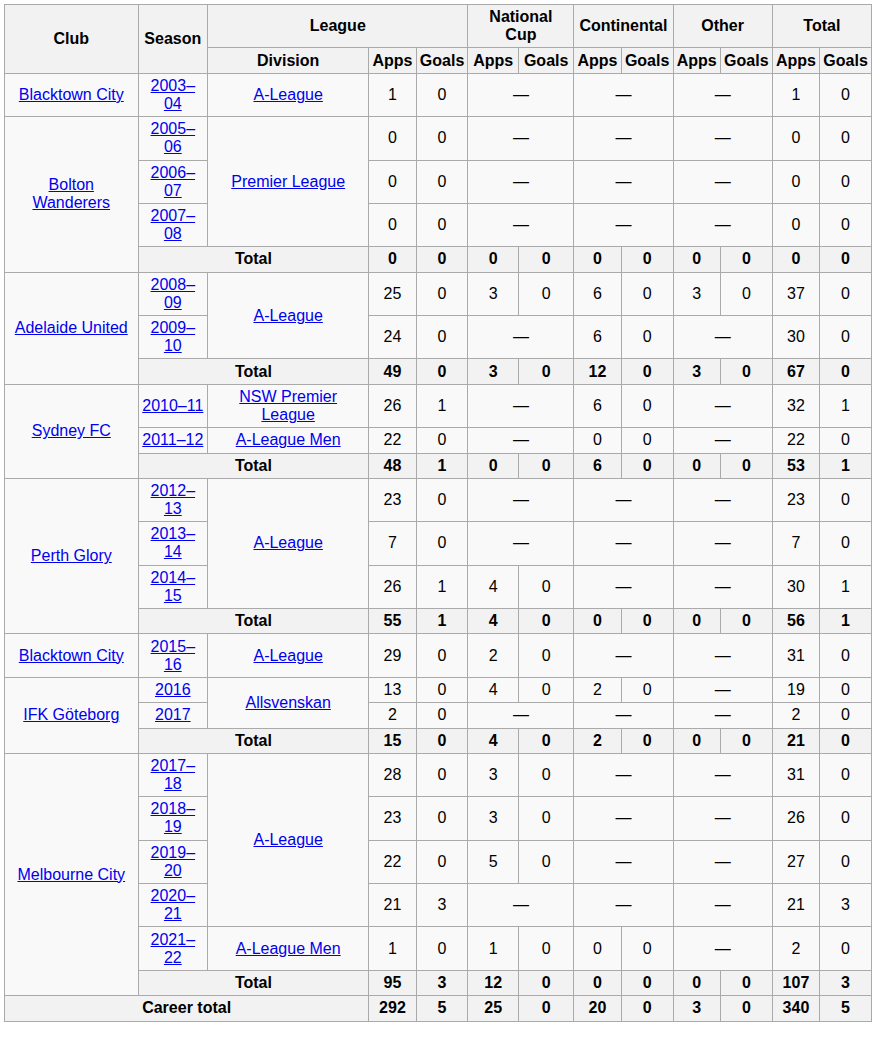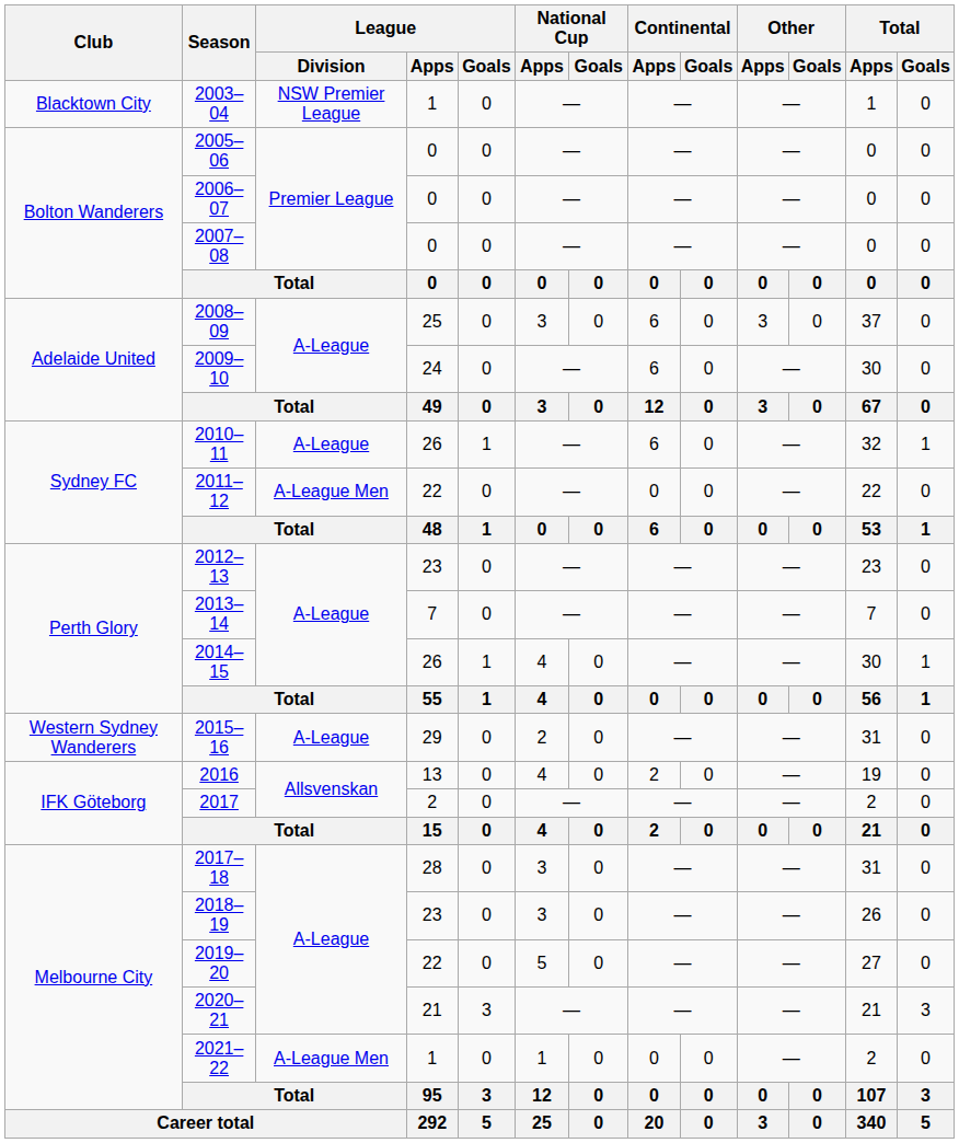 <table class="wikitable" style="text-align:center">
 <tr>
 <th rowspan=2>Club</th>
 <th rowspan=2>Season</th>
 <th colspan=3>League</th>
 <th colspan=2>National Cup</th>
 <th colspan=2>Continental</th>
 <th colspan=2>Other</th>
 <th colspan=2>Total</th>
 </tr>
 <tr>
 <th>Division</th>
 <th>Apps</th>
 <th>Goals</th>
 <th>Apps</th>
 <th>Goals</th>
 <th>Apps</th>
 <th>Goals</th>
 <th>Apps</th>
 <th>Goals</th>
 <th>Apps</th>
 <th>Goals</th>
 </tr>
 <tr>
 <td><a href='#'>Blacktown City</a></td>
 <td><a href='#'>2003–04</a></td>
-<td><a href='#'>A-League</a></td>
+<td><a href='#'>NSW Premier League</a></td>
 <td>1</td>
 <td>0</td>
 <td colspan="2">—</td>
 <td colspan="2">—</td>
 <td colspan="2">—</td>
 <td>1</td>
 <td>0</td>
 </tr>
 <tr>
 <td rowspan="4"><a href='#'>Bolton Wanderers</a></td>
 <td><a href='#'>2005–06</a></td>
 <td rowspan="3"><a href='#'>Premier League</a></td>
 <td>0</td>
 <td>0</td>
 <td colspan="2">—</td>
 <td colspan="2">—</td>
 <td colspan="2">—</td>
 <td>0</td>
 <td>0</td>
 </tr>
 <tr>
 <td><a href='#'>2006–07</a></td>
 <td>0</td>
 <td>0</td>
 <td colspan="2">—</td>
 <td colspan="2">—</td>
 <td colspan="2">—</td>
 <td>0</td>
 <td>0</td>
 </tr>
 <tr>
 <td><a href='#'>2007–08</a></td>
 <td>0</td>
 <td>0</td>
 <td colspan="2">—</td>
 <td colspan="2">—</td>
 <td colspan="2">—</td>
 <td>0</td>
 <td>0</td>
 </tr>
 <tr>
 <th colspan=2>Total</th>
 <th>0</th>
 <th>0</th>
 <th>0</th>
 <th>0</th>
 <th>0</th>
 <th>0</th>
 <th>0</th>
 <th>0</th>
 <th>0</th>
 <th>0</th>
 </tr>
 <tr>
 <td rowspan="3"><a href='#'>Adelaide United</a></td>
 <td><a href='#'>2008–09</a></td>
 <td rowspan="2"><a href='#'>A-League</a></td>
 <td>25</td>
 <td>0</td>
 <td>3</td>
 <td>0</td>
 <td>6</td>
 <td>0</td>
 <td>3</td>
 <td>0</td>
 <td>37</td>
 <td>0</td>
 </tr>
 <tr>
 <td><a href='#'>2009–10</a></td>
 <td>24</td>
 <td>0</td>
 <td colspan="2">—</td>
 <td>6</td>
 <td>0</td>
 <td colspan="2">—</td>
 <td>30</td>
 <td>0</td>
 </tr>
 <tr>
 <th colspan=2>Total</th>
 <th>49</th>
 <th>0</th>
 <th>3</th>
 <th>0</th>
 <th>12</th>
 <th>0</th>
 <th>3</th>
 <th>0</th>
 <th>67</th>
 <th>0</th>
 </tr>
 <tr>
 <td rowspan="3"><a href='#'>Sydney FC</a></td>
 <td><a href='#'>2010–11</a></td>
-<td><a href='#'>NSW Premier League</a></td>
+<td><a href='#'>A-League</a></td>
 <td>26</td>
 <td>1</td>
 <td colspan="2">—</td>
 <td>6</td>
 <td>0</td>
 <td colspan="2">—</td>
 <td>32</td>
 <td>1</td>
 </tr>
 <tr>
 <td><a href='#'>2011–12</a></td>
 <td><a href='#'>A-League Men</a></td>
 <td>22</td>
 <td>0</td>
 <td colspan="2">—</td>
 <td>0</td>
 <td>0</td>
 <td colspan="2">—</td>
 <td>22</td>
 <td>0</td>
 </tr>
 <tr>
 <th colspan=2>Total</th>
 <th>48</th>
 <th>1</th>
 <th>0</th>
 <th>0</th>
 <th>6</th>
 <th>0</th>
 <th>0</th>
 <th>0</th>
 <th>53</th>
 <th>1</th>
 </tr>
 <tr>
 <td rowspan="4"><a href='#'>Perth Glory</a></td>
 <td><a href='#'>2012–13</a></td>
 <td rowspan="3"><a href='#'>A-League</a></td>
 <td>23</td>
 <td>0</td>
 <td colspan="2">—</td>
 <td colspan="2">—</td>
 <td colspan="2">—</td>
 <td>23</td>
 <td>0</td>
 </tr>
 <tr>
 <td><a href='#'>2013–14</a></td>
 <td>7</td>
 <td>0</td>
 <td colspan="2">—</td>
 <td colspan="2">—</td>
 <td colspan="2">—</td>
 <td>7</td>
 <td>0</td>
 </tr>
 <tr>
 <td><a href='#'>2014–15</a></td>
 <td>26</td>
 <td>1</td>
 <td>4</td>
 <td>0</td>
 <td colspan="2">—</td>
 <td colspan="2">—</td>
 <td>30</td>
 <td>1</td>
 </tr>
 <tr>
 <th colspan=2>Total</th>
 <th>55</th>
 <th>1</th>
 <th>4</th>
 <th>0</th>
 <th>0</th>
 <th>0</th>
 <th>0</th>
 <th>0</th>
 <th>56</th>
 <th>1</th>
 </tr>
 <tr>
-<td><a href='#'>Blacktown City</a></td>
+<td><a href='#'>Western Sydney Wanderers</a></td>
 <td><a href='#'>2015–16</a></td>
 <td><a href='#'>A-League</a></td>
 <td>29</td>
 <td>0</td>
 <td>2</td>
 <td>0</td>
 <td colspan="2">—</td>
 <td colspan="2">—</td>
 <td>31</td>
 <td>0</td>
 </tr>
 <tr>
 <td rowspan="3"><a href='#'>IFK Göteborg</a></td>
 <td><a href='#'>2016</a></td>
 <td rowspan="2"><a href='#'>Allsvenskan</a></td>
 <td>13</td>
 <td>0</td>
 <td>4</td>
 <td>0</td>
 <td>2</td>
 <td>0</td>
 <td colspan="2">—</td>
 <td>19</td>
 <td>0</td>
 </tr>
 <tr>
 <td><a href='#'>2017</a></td>
 <td>2</td>
 <td>0</td>
 <td colspan="2">—</td>
 <td colspan="2">—</td>
 <td colspan="2">—</td>
 <td>2</td>
 <td>0</td>
 </tr>
 <tr>
 <th colspan=2>Total</th>
 <th>15</th>
 <th>0</th>
 <th>4</th>
 <th>0</th>
 <th>2</th>
 <th>0</th>
 <th>0</th>
 <th>0</th>
 <th>21</th>
 <th>0</th>
 </tr>
 <tr>
 <td rowspan="6"><a href='#'>Melbourne City</a></td>
 <td><a href='#'>2017–18</a></td>
 <td rowspan="4"><a href='#'>A-League</a></td>
 <td>28</td>
 <td>0</td>
 <td>3</td>
 <td>0</td>
 <td colspan="2">—</td>
 <td colspan="2">—</td>
 <td>31</td>
 <td>0</td>
 </tr>
 <tr>
 <td><a href='#'>2018–19</a></td>
 <td>23</td>
 <td>0</td>
 <td>3</td>
 <td>0</td>
 <td colspan="2">—</td>
 <td colspan="2">—</td>
 <td>26</td>
 <td>0</td>
 </tr>
 <tr>
 <td><a href='#'>2019–20</a></td>
 <td>22</td>
 <td>0</td>
 <td>5</td>
 <td>0</td>
 <td colspan="2">—</td>
 <td colspan="2">—</td>
 <td>27</td>
 <td>0</td>
 </tr>
 <tr>
 <td><a href='#'>2020–21</a></td>
 <td>21</td>
 <td>3</td>
 <td colspan="2">—</td>
 <td colspan="2">—</td>
 <td colspan="2">—</td>
 <td>21</td>
 <td>3</td>
 </tr>
 <tr>
 <td><a href='#'>2021–22</a></td>
 <td><a href='#'>A-League Men</a></td>
 <td>1</td>
 <td>0</td>
 <td>1</td>
 <td>0</td>
 <td>0</td>
 <td>0</td>
 <td colspan="2">—</td>
 <td>2</td>
 <td>0</td>
 </tr>
 <tr>
 <th colspan=2>Total</th>
 <th>95</th>
 <th>3</th>
 <th>12</th>
 <th>0</th>
 <th>0</th>
 <th>0</th>
 <th>0</th>
 <th>0</th>
 <th>107</th>
 <th>3</th>
 </tr>
 <tr>
 <th colspan="3">Career total</th>
 <th>292</th>
 <th>5</th>
 <th>25</th>
 <th>0</th>
 <th>20</th>
 <th>0</th>
 <th>3</th>
 <th>0</th>
 <th>340</th>
 <th>5</th>
 </tr>
 </table>
